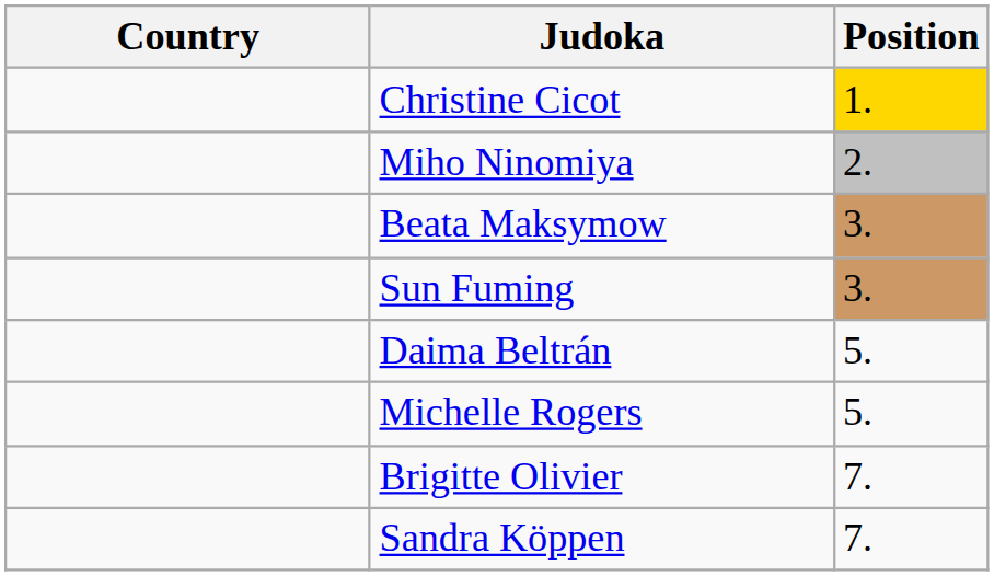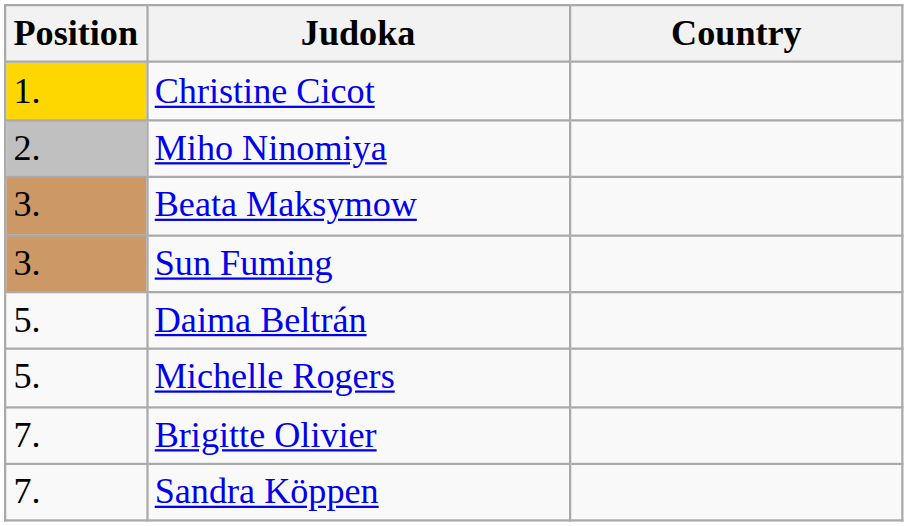 <table class=wikitable>
 <tr>
+<th>Position</th>
+<th width=180>Judoka</th>
 <th width=140>Country</th>
-<th width=180>Judoka</th>
-<th>Position</th>
 </tr>
 <tr>
+<td bgcolor=gold>1.</td>
+<td><a href='#'>Christine Cicot</a></td>
 <td></td>
-<td><a href='#'>Christine Cicot</a></td>
-<td bgcolor=gold>1.</td>
 </tr>
 <tr>
+<td bgcolor=silver>2.</td>
+<td><a href='#'>Miho Ninomiya</a></td>
 <td></td>
-<td><a href='#'>Miho Ninomiya</a></td>
-<td bgcolor=silver>2.</td>
 </tr>
 <tr>
+<td bgcolor=CC9966>3.</td>
+<td><a href='#'>Beata Maksymow</a></td>
 <td></td>
-<td><a href='#'>Beata Maksymow</a></td>
-<td bgcolor=CC9966>3.</td>
 </tr>
 <tr>
+<td bgcolor=CC9966>3.</td>
+<td><a href='#'>Sun Fuming</a></td>
 <td></td>
-<td><a href='#'>Sun Fuming</a></td>
-<td bgcolor=CC9966>3.</td>
 </tr>
 <tr>
+<td>5.</td>
+<td><a href='#'>Daima Beltrán</a></td>
 <td></td>
-<td><a href='#'>Daima Beltrán</a></td>
-<td>5.</td>
 </tr>
 <tr>
+<td>5.</td>
+<td><a href='#'>Michelle Rogers</a></td>
 <td></td>
-<td><a href='#'>Michelle Rogers</a></td>
-<td>5.</td>
 </tr>
 <tr>
+<td>7.</td>
+<td><a href='#'>Brigitte Olivier</a></td>
 <td></td>
-<td><a href='#'>Brigitte Olivier</a></td>
-<td>7.</td>
 </tr>
 <tr>
+<td>7.</td>
+<td><a href='#'>Sandra Köppen</a></td>
 <td></td>
-<td><a href='#'>Sandra Köppen</a></td>
-<td>7.</td>
 </tr>
 </table>
